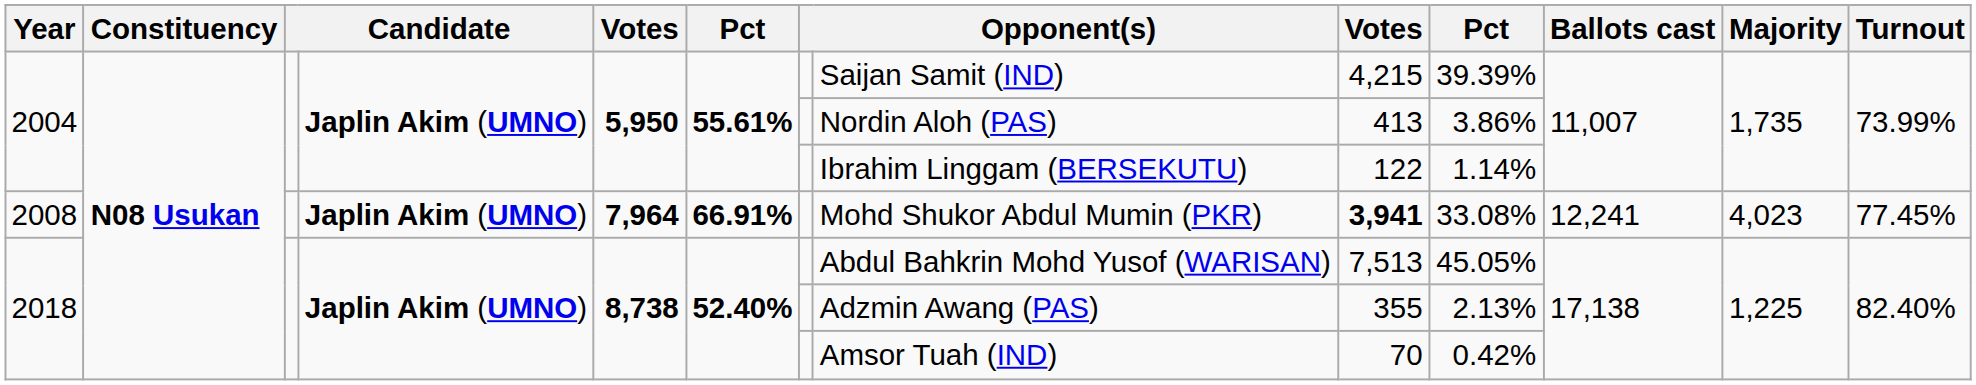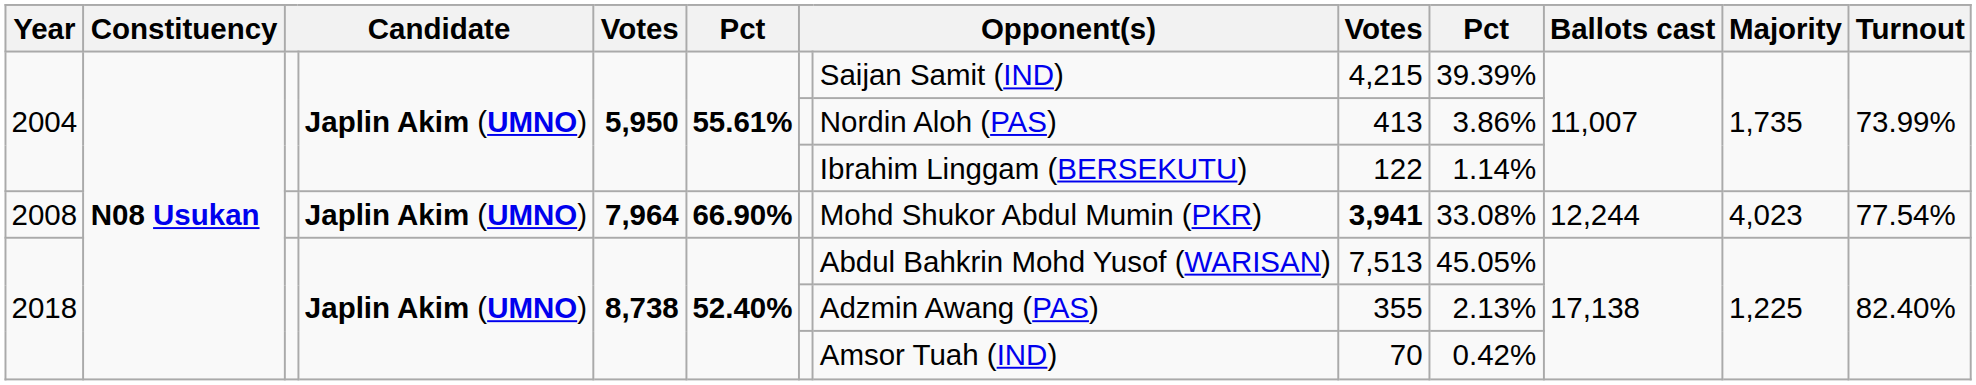 <table class="wikitable" style="margin:0.5em ; font-size:95%">
 <tr>
 <th>Year</th>
 <th>Constituency</th>
 <th colspan=2>Candidate</th>
 <th>Votes</th>
 <th>Pct</th>
 <th colspan=2>Opponent(s)</th>
 <th>Votes</th>
 <th>Pct</th>
 <th>Ballots cast</th>
 <th>Majority</th>
 <th>Turnout</th>
 </tr>
 <tr>
 <td rowspan=3>2004</td>
 <td rowspan=7><strong>N08 <a href='#'>Usukan</a></strong></td>
 <td rowspan=3 ></td>
 <td rowspan=3><strong>Japlin Akim</strong> (<a href='#'><strong>UMNO</strong></a>)</td>
 <td rowspan=3 align="right"><strong>5,950</strong></td>
 <td rowspan=3><strong>55.61%</strong></td>
 <td></td>
 <td>Saijan Samit (<a href='#'>IND</a>)</td>
 <td align="right">4,215</td>
 <td>39.39%</td>
 <td rowspan=3>11,007</td>
 <td rowspan=3>1,735</td>
 <td rowspan=3>73.99%</td>
 </tr>
 <tr>
 <td></td>
 <td>Nordin Aloh (<a href='#'>PAS</a>)</td>
 <td align="right">413</td>
 <td align="right">3.86%</td>
 </tr>
 <tr>
 <td></td>
 <td>Ibrahim Linggam (<a href='#'>BERSEKUTU</a>)</td>
 <td align="right">122</td>
 <td align="right">1.14%</td>
 </tr>
 <tr>
 <td rowspan=1>2008</td>
 <td rowspan=1 ></td>
 <td rowspan=1><strong>Japlin Akim</strong> (<a href='#'><strong>UMNO</strong></a>)</td>
 <td rowspan=1 align="right"><strong>7,964</strong></td>
-<td rowspan=1><strong>66.91%</strong></td>
+<td rowspan=1><strong>66.90%</strong></td>
 <td></td>
 <td>Mohd Shukor Abdul Mumin (<a href='#'>PKR</a>)</td>
 <td align="right"><strong>3,941</strong></td>
 <td>33.08%</td>
-<td rowspan=1>12,241</td>
+<td rowspan=1>12,244</td>
 <td rowspan=1>4,023</td>
-<td rowspan=1>77.45%</td>
+<td rowspan=1>77.54%</td>
 </tr>
 <tr>
 <td rowspan=3>2018</td>
 <td rowspan=3 ></td>
 <td rowspan=3><strong>Japlin Akim</strong> (<a href='#'><strong>UMNO</strong></a>)</td>
 <td rowspan=3 align="right"><strong>8,738</strong></td>
 <td rowspan=3><strong>52.40%</strong></td>
 <td></td>
 <td>Abdul Bahkrin Mohd Yusof (<a href='#'>WARISAN</a>)</td>
 <td align="right">7,513</td>
 <td>45.05%</td>
 <td rowspan=3>17,138</td>
 <td rowspan=3>1,225</td>
 <td rowspan=3>82.40%</td>
 </tr>
 <tr>
 <td></td>
 <td>Adzmin Awang (<a href='#'>PAS</a>)</td>
 <td align="right">355</td>
 <td align="right">2.13%</td>
 </tr>
 <tr>
 <td></td>
 <td>Amsor Tuah (<a href='#'>IND</a>)</td>
 <td align="right">70</td>
 <td align="right">0.42%</td>
 </tr>
 </table>
